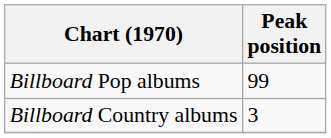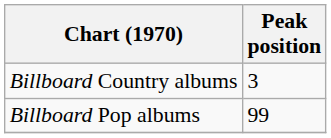 <table class="wikitable">
 <tr>
 <th>Chart (1970)</th>
 <th>Peak<br>position</th>
 </tr>
 <tr>
+<td><em>Billboard</em> Country albums</td>
+<td>3</td>
+</tr>
+<tr>
 <td><em>Billboard</em> Pop albums</td>
 <td>99</td>
 </tr>
 <tr>
-<td><em>Billboard</em> Country albums</td>
-<td>3</td>
-</tr>
-<tr>
 </tr>
 </table>
